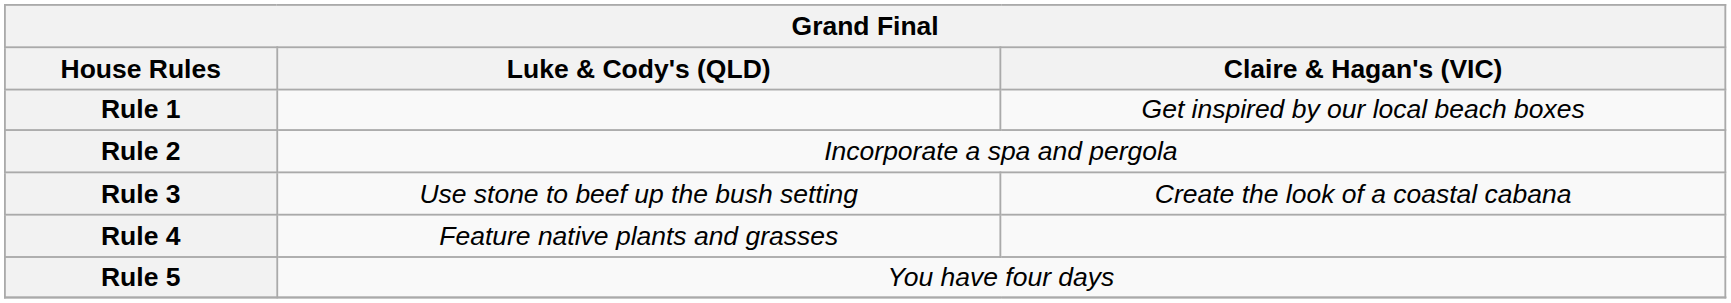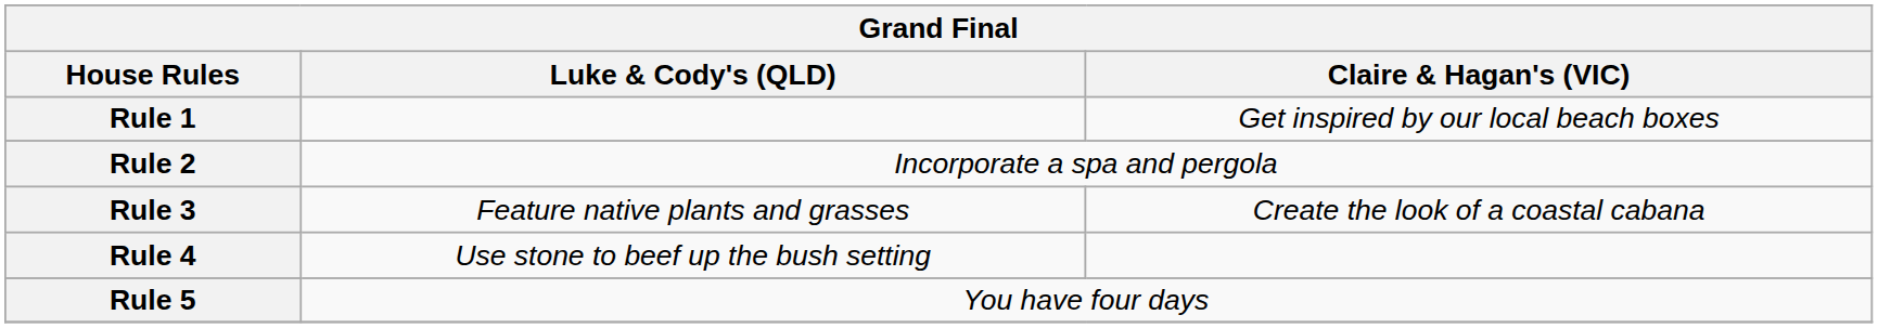 <table class="wikitable plainrowheaders" style="text-align:center; font-size:90%; width:65em;">
 <tr>
 <th colspan="3" >Grand Final</th>
 </tr>
 <tr>
 <th style="width:15%;">House Rules</th>
 <th style="width:40%;">Luke & Cody's (QLD)</th>
 <th style="width:40%;">Claire & Hagan's (VIC)</th>
 </tr>
 <tr>
 <th>Rule 1</th>
 <td></td>
 <td><em>Get inspired by our local beach boxes</em></td>
 </tr>
 <tr>
 <th>Rule 2</th>
 <td colspan="2"><em>Incorporate a spa and pergola</em></td>
 </tr>
 <tr>
 <th>Rule 3</th>
-<td><em>Use stone to beef up the bush setting</em></td>
+<td><em>Feature native plants and grasses</em></td>
 <td><em>Create the look of a coastal cabana</em></td>
 </tr>
 <tr>
 <th>Rule 4</th>
-<td><em>Feature native plants and grasses</em></td>
+<td><em>Use stone to beef up the bush setting</em></td>
 <td></td>
 </tr>
 <tr>
 <th>Rule 5</th>
 <td colspan="2"><em>You have four days</em></td>
 </tr>
 <tr>
 </tr>
 </table>
